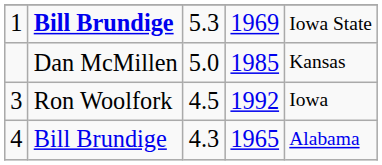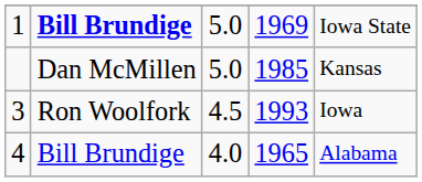 <table class="wikitable">
 <tr>
 </tr>
 <tr>
 <td>1</td>
 <td><strong><a href='#'>Bill Brundige</a></strong></td>
-<td>5.3</td>
+<td>5.0</td>
 <td><a href='#'>1969</a></td>
 <td style="font-size:80%;">Iowa State</td>
 </tr>
 <tr>
 <td></td>
 <td>Dan McMillen</td>
 <td>5.0</td>
 <td><a href='#'>1985</a></td>
 <td style="font-size:80%;">Kansas</td>
 </tr>
 <tr>
 <td>3</td>
 <td>Ron Woolfork</td>
 <td>4.5</td>
-<td><a href='#'>1992</a></td>
+<td><a href='#'>1993</a></td>
 <td style="font-size:80%;">Iowa</td>
 </tr>
 <tr>
 <td>4</td>
 <td><a href='#'>Bill Brundige</a></td>
-<td>4.3</td>
+<td>4.0</td>
 <td><a href='#'>1965</a></td>
 <td style="font-size:80%;"><a href='#'>Alabama</a></td>
 </tr>
 </table>
